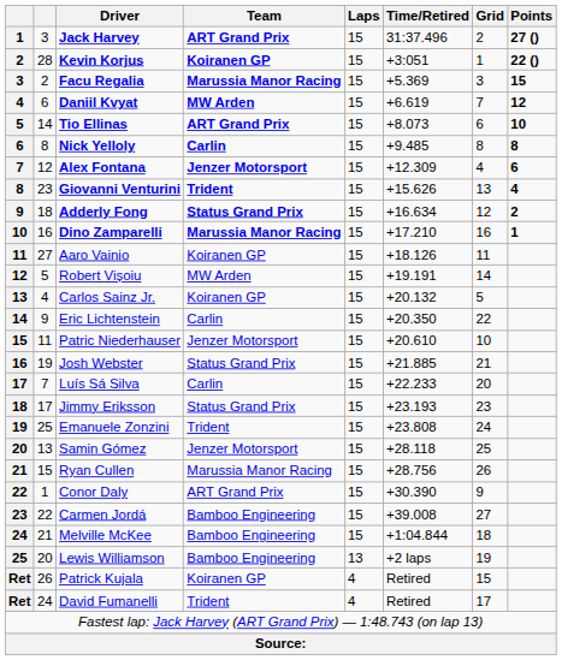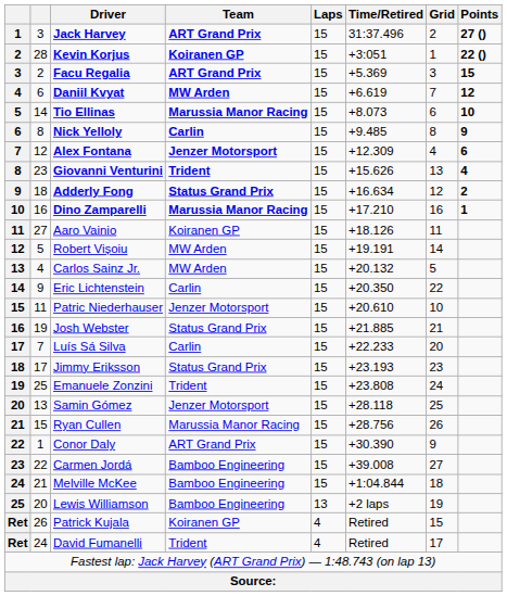 <table class="wikitable" style="font-size:85%">
 <tr>
 <th></th>
 <th></th>
 <th>Driver</th>
 <th>Team</th>
 <th>Laps</th>
 <th>Time/Retired</th>
 <th>Grid</th>
 <th>Points</th>
 </tr>
 <tr>
 <th>1</th>
 <td align="center">3</td>
 <td> <strong><a href='#'>Jack Harvey</a></strong></td>
 <td><strong><a href='#'>ART Grand Prix</a></strong></td>
 <td>15</td>
 <td>31:37.496</td>
 <td>2</td>
 <td><strong>27 ()</strong></td>
 </tr>
 <tr>
 <th>2</th>
 <td align="center">28</td>
 <td> <strong><a href='#'>Kevin Korjus</a></strong></td>
 <td><strong><a href='#'>Koiranen GP</a></strong></td>
 <td>15</td>
 <td>+3:051</td>
 <td>1</td>
 <td><strong>22 ()</strong></td>
 </tr>
 <tr>
 <th>3</th>
 <td align="center">2</td>
 <td> <strong><a href='#'>Facu Regalia</a></strong></td>
-<td><strong><a href='#'>Marussia Manor Racing</a></strong></td>
+<td><strong><a href='#'>ART Grand Prix</a></strong></td>
 <td>15</td>
 <td>+5.369</td>
 <td>3</td>
 <td><strong>15</strong></td>
 </tr>
 <tr>
 <th>4</th>
 <td align="center">6</td>
 <td> <strong><a href='#'>Daniil Kvyat</a></strong></td>
 <td><strong><a href='#'>MW Arden</a></strong></td>
 <td>15</td>
 <td>+6.619</td>
 <td>7</td>
 <td><strong>12</strong></td>
 </tr>
 <tr>
 <th>5</th>
 <td align="center">14</td>
 <td> <strong><a href='#'>Tio Ellinas</a></strong></td>
-<td><strong><a href='#'>ART Grand Prix</a></strong></td>
+<td><strong><a href='#'>Marussia Manor Racing</a></strong></td>
 <td>15</td>
 <td>+8.073</td>
 <td>6</td>
 <td><strong>10</strong></td>
 </tr>
 <tr>
 <th>6</th>
 <td align="center">8</td>
 <td> <strong><a href='#'>Nick Yelloly</a></strong></td>
 <td><strong><a href='#'>Carlin</a></strong></td>
 <td>15</td>
 <td>+9.485</td>
 <td>8</td>
-<td><strong>8</strong></td>
+<td><strong>9</strong></td>
 </tr>
 <tr>
 <th>7</th>
 <td align="center">12</td>
 <td> <strong><a href='#'>Alex Fontana</a></strong></td>
 <td><strong><a href='#'>Jenzer Motorsport</a></strong></td>
 <td>15</td>
 <td>+12.309</td>
 <td>4</td>
 <td><strong>6</strong></td>
 </tr>
 <tr>
 <th>8</th>
 <td align="center">23</td>
 <td> <strong><a href='#'>Giovanni Venturini</a></strong></td>
 <td><strong><a href='#'>Trident</a></strong></td>
 <td>15</td>
 <td>+15.626</td>
 <td>13</td>
 <td><strong>4</strong></td>
 </tr>
 <tr>
 <th>9</th>
 <td align="center">18</td>
 <td> <strong><a href='#'>Adderly Fong</a></strong></td>
 <td><strong><a href='#'>Status Grand Prix</a></strong></td>
 <td>15</td>
 <td>+16.634</td>
 <td>12</td>
 <td><strong>2</strong></td>
 </tr>
 <tr>
 <th>10</th>
 <td align="center">16</td>
 <td> <strong><a href='#'>Dino Zamparelli</a></strong></td>
 <td><strong><a href='#'>Marussia Manor Racing</a></strong></td>
 <td>15</td>
 <td>+17.210</td>
 <td>16</td>
 <td><strong>1</strong></td>
 </tr>
 <tr>
 <th>11</th>
 <td align="center">27</td>
 <td> <a href='#'>Aaro Vainio</a></td>
 <td><a href='#'>Koiranen GP</a></td>
 <td>15</td>
 <td>+18.126</td>
 <td>11</td>
 <td></td>
 </tr>
 <tr>
 <th>12</th>
 <td align="center">5</td>
 <td> <a href='#'>Robert Vișoiu</a></td>
 <td><a href='#'>MW Arden</a></td>
 <td>15</td>
 <td>+19.191</td>
 <td>14</td>
 <td></td>
 </tr>
 <tr>
 <th>13</th>
 <td align="center">4</td>
 <td> <a href='#'>Carlos Sainz Jr.</a></td>
-<td><a href='#'>Koiranen GP</a></td>
+<td><a href='#'>MW Arden</a></td>
 <td>15</td>
 <td>+20.132</td>
 <td>5</td>
 <td></td>
 </tr>
 <tr>
 <th>14</th>
 <td align="center">9</td>
 <td> <a href='#'>Eric Lichtenstein</a></td>
 <td><a href='#'>Carlin</a></td>
 <td>15</td>
 <td>+20.350</td>
 <td>22</td>
 <td></td>
 </tr>
 <tr>
 <th>15</th>
 <td align="center">11</td>
 <td> <a href='#'>Patric Niederhauser</a></td>
 <td><a href='#'>Jenzer Motorsport</a></td>
 <td>15</td>
 <td>+20.610</td>
 <td>10</td>
 <td></td>
 </tr>
 <tr>
 <th>16</th>
 <td align="center">19</td>
 <td> <a href='#'>Josh Webster</a></td>
 <td><a href='#'>Status Grand Prix</a></td>
 <td>15</td>
 <td>+21.885</td>
 <td>21</td>
 <td></td>
 </tr>
 <tr>
 <th>17</th>
 <td align="center">7</td>
 <td> <a href='#'>Luís Sá Silva</a></td>
 <td><a href='#'>Carlin</a></td>
 <td>15</td>
 <td>+22.233</td>
 <td>20</td>
 <td></td>
 </tr>
 <tr>
 <th>18</th>
 <td align="center">17</td>
 <td> <a href='#'>Jimmy Eriksson</a></td>
 <td><a href='#'>Status Grand Prix</a></td>
 <td>15</td>
 <td>+23.193</td>
 <td>23</td>
 <td></td>
 </tr>
 <tr>
 <th>19</th>
 <td align="center">25</td>
 <td> <a href='#'>Emanuele Zonzini</a></td>
 <td><a href='#'>Trident</a></td>
 <td>15</td>
 <td>+23.808</td>
 <td>24</td>
 <td></td>
 </tr>
 <tr>
 <th>20</th>
 <td align="center">13</td>
 <td> <a href='#'>Samin Gómez</a></td>
 <td><a href='#'>Jenzer Motorsport</a></td>
 <td>15</td>
 <td>+28.118</td>
 <td>25</td>
 <td></td>
 </tr>
 <tr>
 <th>21</th>
 <td align="center">15</td>
 <td> <a href='#'>Ryan Cullen</a></td>
 <td><a href='#'>Marussia Manor Racing</a></td>
 <td>15</td>
 <td>+28.756</td>
 <td>26</td>
 <td></td>
 </tr>
 <tr>
 <th>22</th>
 <td align="center">1</td>
 <td> <a href='#'>Conor Daly</a></td>
 <td><a href='#'>ART Grand Prix</a></td>
 <td>15</td>
 <td>+30.390</td>
 <td>9</td>
 <td></td>
 </tr>
 <tr>
 <th>23</th>
 <td align="center">22</td>
 <td> <a href='#'>Carmen Jordá</a></td>
 <td><a href='#'>Bamboo Engineering</a></td>
 <td>15</td>
 <td>+39.008</td>
 <td>27</td>
 <td></td>
 </tr>
 <tr>
 <th>24</th>
 <td align="center">21</td>
 <td> <a href='#'>Melville McKee</a></td>
 <td><a href='#'>Bamboo Engineering</a></td>
 <td>15</td>
 <td>+1:04.844 </td>
 <td>18</td>
 <td></td>
 </tr>
 <tr>
 <th>25</th>
 <td align="center">20</td>
 <td> <a href='#'>Lewis Williamson</a></td>
 <td><a href='#'>Bamboo Engineering</a></td>
 <td>13</td>
 <td>+2 laps</td>
 <td>19</td>
 <td></td>
 </tr>
 <tr>
 <th>Ret</th>
 <td align="center">26</td>
 <td> <a href='#'>Patrick Kujala</a></td>
 <td><a href='#'>Koiranen GP</a></td>
 <td>4</td>
 <td>Retired</td>
 <td>15</td>
 <td></td>
 </tr>
 <tr>
 <th>Ret</th>
 <td align="center">24</td>
 <td> <a href='#'>David Fumanelli</a></td>
 <td><a href='#'>Trident</a></td>
 <td>4</td>
 <td>Retired</td>
 <td>17</td>
 </tr>
 <tr>
 <td colspan="8" align="center"><em>Fastest lap: <a href='#'>Jack Harvey</a> (<a href='#'>ART Grand Prix</a>) — 1:48.743 (on lap 13)</em></td>
 </tr>
 <tr>
 <th colspan="8">Source:</th>
 </tr>
 </table>
